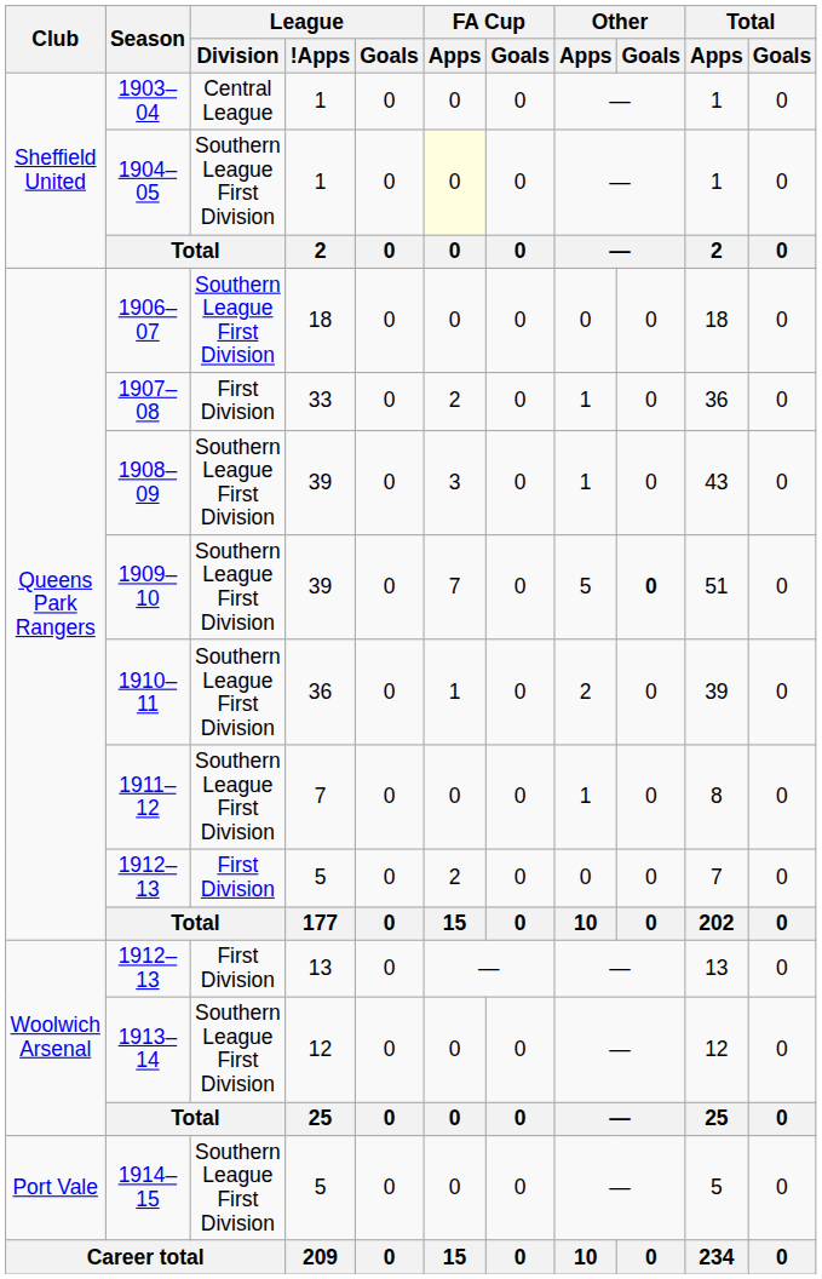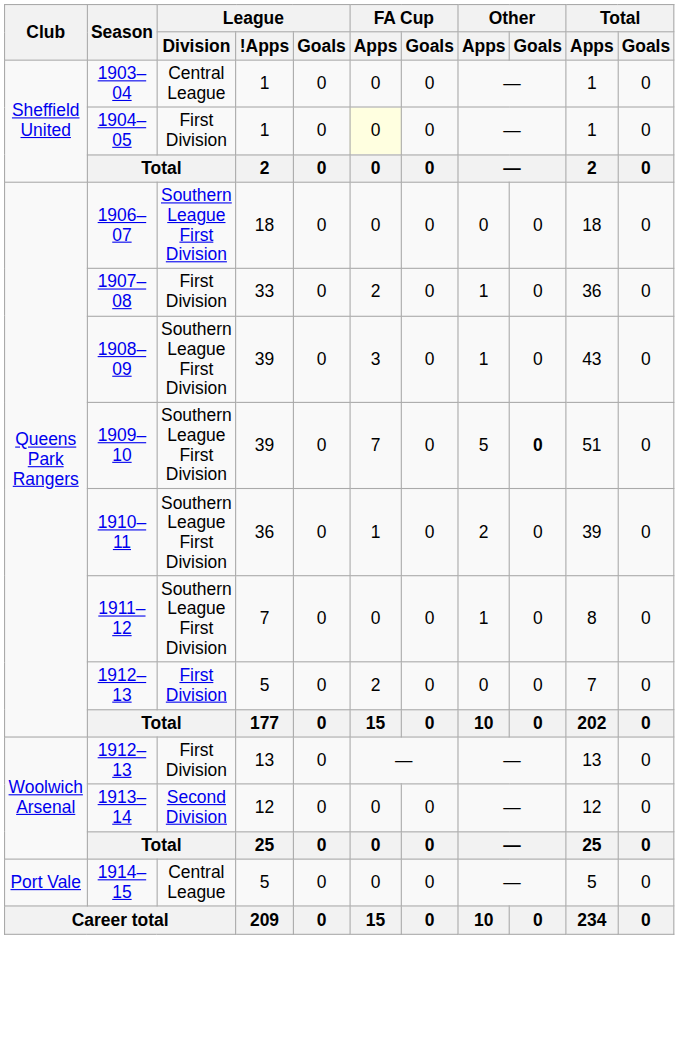 <table class="wikitable" style="text-align:center">
 <tr>
 <th rowspan="2">Club</th>
 <th rowspan="2">Season</th>
 <th colspan="3">League</th>
 <th colspan="2">FA Cup</th>
 <th colspan="2">Other</th>
 <th colspan="2">Total</th>
 </tr>
 <tr>
 <th>Division</th>
 <th>!Apps</th>
 <th>Goals</th>
 <th>Apps</th>
 <th>Goals</th>
 <th>Apps</th>
 <th>Goals</th>
 <th>Apps</th>
 <th>Goals</th>
 </tr>
 <tr>
 <td rowspan="3"><a href='#'>Sheffield United</a></td>
 <td><a href='#'>1903–04</a></td>
 <td>Central League</td>
 <td>1</td>
 <td>0</td>
 <td>0</td>
 <td>0</td>
 <td colspan="2">—</td>
 <td>1</td>
 <td>0</td>
 </tr>
 <tr>
 <td><a href='#'>1904–05</a></td>
-<td>Southern League First Division</td>
+<td>First Division</td>
 <td>1</td>
 <td>0</td>
 <td style="background: lightyellow;">0</td>
 <td>0</td>
 <td colspan="2">—</td>
 <td>1</td>
 <td>0</td>
 </tr>
 <tr>
 <th colspan="2">Total</th>
 <th>2</th>
 <th>0</th>
 <th>0</th>
 <th>0</th>
 <th colspan="2">—</th>
 <th>2</th>
 <th>0</th>
 </tr>
 <tr>
 <td rowspan="8"><a href='#'>Queens Park Rangers</a></td>
 <td><a href='#'>1906–07</a></td>
 <td><a href='#'>Southern League First Division</a></td>
 <td>18</td>
 <td>0</td>
 <td>0</td>
 <td>0</td>
 <td>0</td>
 <td>0</td>
 <td>18</td>
 <td>0</td>
 </tr>
 <tr>
 <td><a href='#'>1907–08</a></td>
 <td>First Division</td>
 <td>33</td>
 <td>0</td>
 <td>2</td>
 <td>0</td>
 <td>1</td>
 <td>0</td>
 <td>36</td>
 <td>0</td>
 </tr>
 <tr>
 <td><a href='#'>1908–09</a></td>
 <td>Southern League First Division</td>
 <td>39</td>
 <td>0</td>
 <td>3</td>
 <td>0</td>
 <td>1</td>
 <td>0</td>
 <td>43</td>
 <td>0</td>
 </tr>
 <tr>
 <td><a href='#'>1909–10</a></td>
 <td>Southern League First Division</td>
 <td>39</td>
 <td>0</td>
 <td>7</td>
 <td>0</td>
 <td>5</td>
 <td><strong>0</strong></td>
 <td>51</td>
 <td>0</td>
 </tr>
 <tr>
 <td><a href='#'>1910–11</a></td>
 <td>Southern League First Division</td>
 <td>36</td>
 <td>0</td>
 <td>1</td>
 <td>0</td>
 <td>2</td>
 <td>0</td>
 <td>39</td>
 <td>0</td>
 </tr>
 <tr>
 <td><a href='#'>1911–12</a></td>
 <td>Southern League First Division</td>
 <td>7</td>
 <td>0</td>
 <td>0</td>
 <td>0</td>
 <td>1</td>
 <td>0</td>
 <td>8</td>
 <td>0</td>
 </tr>
 <tr>
 <td><a href='#'>1912–13</a></td>
 <td><a href='#'>First Division</a></td>
 <td>5</td>
 <td>0</td>
 <td>2</td>
 <td>0</td>
 <td>0</td>
 <td>0</td>
 <td>7</td>
 <td>0</td>
 </tr>
 <tr>
 <th colspan="2">Total</th>
 <th>177</th>
 <th>0</th>
 <th>15</th>
 <th>0</th>
 <th>10</th>
 <th>0</th>
 <th>202</th>
 <th>0</th>
 </tr>
 <tr>
 <td rowspan="3"><a href='#'>Woolwich Arsenal</a></td>
 <td><a href='#'>1912–13</a></td>
 <td>First Division</td>
 <td>13</td>
 <td>0</td>
 <td colspan="2">—</td>
 <td colspan="2">—</td>
 <td>13</td>
 <td>0</td>
 </tr>
 <tr>
 <td><a href='#'>1913–14</a></td>
-<td>Southern League First Division</td>
+<td><a href='#'>Second Division</a></td>
 <td>12</td>
 <td>0</td>
 <td>0</td>
 <td>0</td>
 <td colspan="2">—</td>
 <td>12</td>
 <td>0</td>
 </tr>
 <tr>
 <th colspan="2">Total</th>
 <th>25</th>
 <th>0</th>
 <th>0</th>
 <th>0</th>
 <th colspan="2">—</th>
 <th>25</th>
 <th>0</th>
 </tr>
 <tr>
 <td><a href='#'>Port Vale</a></td>
 <td><a href='#'>1914–15</a></td>
-<td>Southern League First Division</td>
+<td>Central League</td>
 <td>5</td>
 <td>0</td>
 <td>0</td>
 <td>0</td>
 <td colspan="2">—</td>
 <td>5</td>
 <td>0</td>
 </tr>
 <tr>
 <th colspan="3">Career total</th>
 <th>209</th>
 <th>0</th>
 <th>15</th>
 <th>0</th>
 <th>10</th>
 <th>0</th>
 <th>234</th>
 <th>0</th>
 </tr>
 </table>
